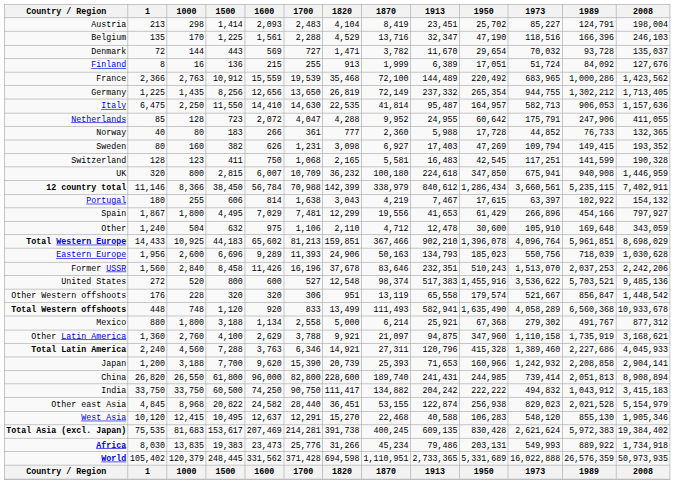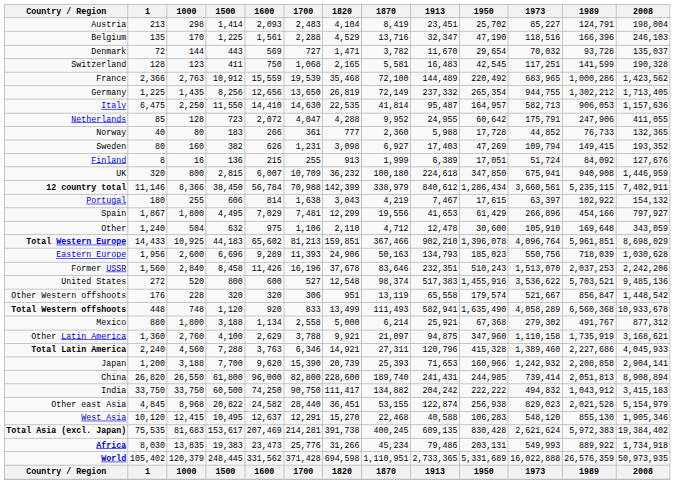 <table class="wikitable sortable" style="text-align: right;">
 <tr ---->
 <th>Country / Region</th>
 <th>1</th>
 <th>1000</th>
 <th>1500</th>
 <th>1600</th>
 <th>1700</th>
 <th>1820</th>
 <th>1870</th>
 <th>1913</th>
 <th>1950</th>
 <th>1973</th>
 <th>1989</th>
 <th>2008</th>
 </tr>
 <tr>
 <td>Austria</td>
 <td>213</td>
 <td>298</td>
 <td>1,414</td>
 <td>2,093</td>
 <td>2,483</td>
 <td>4,104</td>
 <td>8,419</td>
 <td>23,451</td>
 <td>25,702</td>
 <td>85,227</td>
 <td>124,791</td>
 <td>198,004</td>
 </tr>
 <tr>
 <td>Belgium</td>
 <td>135</td>
 <td>170</td>
 <td>1,225</td>
 <td>1,561</td>
 <td>2,288</td>
 <td>4,529</td>
 <td>13,716</td>
 <td>32,347</td>
 <td>47,190</td>
 <td>118,516</td>
 <td>166,396</td>
 <td>246,103</td>
 </tr>
 <tr>
 <td>Denmark</td>
 <td>72</td>
 <td>144</td>
 <td>443</td>
 <td>569</td>
 <td>727</td>
 <td>1,471</td>
 <td>3,782</td>
 <td>11,670</td>
 <td>29,654</td>
 <td>70,032</td>
 <td>93,728</td>
 <td>135,037</td>
 </tr>
 <tr>
-<td><a href='#'>Finland</a></td>
-<td>8</td>
-<td>16</td>
-<td>136</td>
-<td>215</td>
-<td>255</td>
-<td>913</td>
-<td>1,999</td>
-<td>6,389</td>
-<td>17,051</td>
-<td>51,724</td>
-<td>84,092</td>
-<td>127,676</td>
+<td>Switzerland</td>
+<td>128</td>
+<td>123</td>
+<td>411</td>
+<td>750</td>
+<td>1,068</td>
+<td>2,165</td>
+<td>5,581</td>
+<td>16,483</td>
+<td>42,545</td>
+<td>117,251</td>
+<td>141,599</td>
+<td>190,328</td>
 </tr>
 <tr>
 <td>France</td>
 <td>2,366</td>
 <td>2,763</td>
 <td>10,912</td>
 <td>15,559</td>
 <td>19,539</td>
 <td>35,468</td>
 <td>72,100</td>
 <td>144,489</td>
 <td>220,492</td>
 <td>683,965</td>
 <td>1,000,286</td>
 <td>1,423,562</td>
 </tr>
 <tr>
 <td>Germany</td>
 <td>1,225</td>
 <td>1,435</td>
 <td>8,256</td>
 <td>12,656</td>
 <td>13,650</td>
 <td>26,819</td>
 <td>72,149</td>
 <td>237,332</td>
 <td>265,354</td>
 <td>944,755</td>
 <td>1,302,212</td>
 <td>1,713,405</td>
 </tr>
 <tr>
 <td><a href='#'>Italy</a></td>
 <td>6,475</td>
 <td>2,250</td>
 <td>11,550</td>
 <td>14,410</td>
 <td>14,630</td>
 <td>22,535</td>
 <td>41,814</td>
 <td>95,487</td>
 <td>164,957</td>
 <td>582,713</td>
 <td>906,053</td>
 <td>1,157,636</td>
 </tr>
 <tr>
 <td><a href='#'>Netherlands</a></td>
 <td>85</td>
 <td>128</td>
 <td>723</td>
 <td>2,072</td>
 <td>4,047</td>
 <td>4,288</td>
 <td>9,952</td>
 <td>24,955</td>
 <td>60,642</td>
 <td>175,791</td>
 <td>247,906</td>
 <td>411,055</td>
 </tr>
 <tr>
 <td>Norway</td>
 <td>40</td>
 <td>80</td>
 <td>183</td>
 <td>266</td>
 <td>361</td>
 <td>777</td>
 <td>2,360</td>
 <td>5,988</td>
 <td>17,728</td>
 <td>44,852</td>
 <td>76,733</td>
 <td>132,365</td>
 </tr>
 <tr>
 <td>Sweden</td>
 <td>80</td>
 <td>160</td>
 <td>382</td>
 <td>626</td>
 <td>1,231</td>
 <td>3,098</td>
 <td>6,927</td>
 <td>17,403</td>
 <td>47,269</td>
 <td>109,794</td>
 <td>149,415</td>
 <td>193,352</td>
 </tr>
 <tr>
-<td>Switzerland</td>
-<td>128</td>
-<td>123</td>
-<td>411</td>
-<td>750</td>
-<td>1,068</td>
-<td>2,165</td>
-<td>5,581</td>
-<td>16,483</td>
-<td>42,545</td>
-<td>117,251</td>
-<td>141,599</td>
-<td>190,328</td>
+<td><a href='#'>Finland</a></td>
+<td>8</td>
+<td>16</td>
+<td>136</td>
+<td>215</td>
+<td>255</td>
+<td>913</td>
+<td>1,999</td>
+<td>6,389</td>
+<td>17,051</td>
+<td>51,724</td>
+<td>84,092</td>
+<td>127,676</td>
 </tr>
 <tr>
 <td>UK</td>
 <td>320</td>
 <td>800</td>
 <td>2,815</td>
 <td>6,007</td>
 <td>10,709</td>
 <td>36,232</td>
 <td>100,180</td>
 <td>224,618</td>
 <td>347,850</td>
 <td>675,941</td>
 <td>940,908</td>
 <td>1,446,959</td>
 </tr>
 <tr>
 <td><strong>12 country total</strong></td>
 <td>11,146</td>
 <td>8,366</td>
 <td>38,450</td>
 <td>56,784</td>
 <td>70,988</td>
 <td>142,399</td>
 <td>338,979</td>
 <td>840,612</td>
 <td>1,286,434</td>
 <td>3,660,561</td>
 <td>5,235,115</td>
 <td>7,402,911</td>
 </tr>
 <tr>
 <td><a href='#'>Portugal</a></td>
 <td>180</td>
 <td>255</td>
 <td>606</td>
 <td>814</td>
 <td>1,638</td>
 <td>3,043</td>
 <td>4,219</td>
 <td>7,467</td>
 <td>17,615</td>
 <td>63,397</td>
 <td>102,922</td>
 <td>154,132</td>
 </tr>
 <tr>
 <td>Spain</td>
 <td>1,867</td>
 <td>1,800</td>
 <td>4,495</td>
 <td>7,029</td>
 <td>7,481</td>
 <td>12,299</td>
 <td>19,556</td>
 <td>41,653</td>
 <td>61,429</td>
 <td>266,896</td>
 <td>454,166</td>
 <td>797,927</td>
 </tr>
 <tr>
 <td>Other</td>
 <td>1,240</td>
 <td>504</td>
 <td>632</td>
 <td>975</td>
 <td>1,106</td>
 <td>2,110</td>
 <td>4,712</td>
 <td>12,478</td>
 <td>30,600</td>
 <td>105,910</td>
 <td>169,648</td>
 <td>343,059</td>
 </tr>
 <tr>
 <td><strong>Total <a href='#'>Western Europe</a></strong></td>
 <td>14,433</td>
 <td>10,925</td>
 <td>44,183</td>
 <td>65,602</td>
 <td>81,213</td>
 <td>159,851</td>
 <td>367,466</td>
 <td>902,210</td>
 <td>1,396,078</td>
 <td>4,096,764</td>
 <td>5,961,851</td>
 <td>8,698,029</td>
 </tr>
 <tr>
 <td><a href='#'>Eastern Europe</a></td>
 <td>1,956</td>
 <td>2,600</td>
 <td>6,696</td>
 <td>9,289</td>
 <td>11,393</td>
 <td>24,906</td>
 <td>50,163</td>
 <td>134,793</td>
 <td>185,023</td>
 <td>550,756</td>
 <td>718,039</td>
 <td>1,030,628</td>
 </tr>
 <tr>
 <td>Former <a href='#'>USSR</a></td>
 <td>1,560</td>
 <td>2,840</td>
 <td>8,458</td>
 <td>11,426</td>
 <td>16,196</td>
 <td>37,678</td>
 <td>83,646</td>
 <td>232,351</td>
 <td>510,243</td>
 <td>1,513,070</td>
 <td>2,037,253</td>
 <td>2,242,206</td>
 </tr>
 <tr>
 <td>United States</td>
 <td>272</td>
 <td>520</td>
 <td>800</td>
 <td>600</td>
 <td>527</td>
 <td>12,548</td>
 <td>98,374</td>
 <td>517,383</td>
 <td>1,455,916</td>
 <td>3,536,622</td>
 <td>5,703,521</td>
 <td>9,485,136</td>
 </tr>
 <tr>
 <td>Other Western offshoots</td>
 <td>176</td>
 <td>228</td>
 <td>320</td>
 <td>320</td>
 <td>306</td>
 <td>951</td>
 <td>13,119</td>
 <td>65,558</td>
 <td>179,574</td>
 <td>521,667</td>
 <td>856,847</td>
 <td>1,448,542</td>
 </tr>
 <tr>
 <td><strong>Total Western offshoots</strong></td>
 <td>448</td>
 <td>748</td>
 <td>1,120</td>
 <td>920</td>
 <td>833</td>
 <td>13,499</td>
 <td>111,493</td>
 <td>582,941</td>
 <td>1,635,490</td>
 <td>4,058,289</td>
 <td>6,560,368</td>
 <td>10,933,678</td>
 </tr>
 <tr>
 <td>Mexico</td>
 <td>880</td>
 <td>1,800</td>
 <td>3,188</td>
 <td>1,134</td>
 <td>2,558</td>
 <td>5,000</td>
 <td>6,214</td>
 <td>25,921</td>
 <td>67,368</td>
 <td>279,302</td>
 <td>491,767</td>
 <td>877,312</td>
 </tr>
 <tr>
 <td>Other <a href='#'>Latin America</a></td>
 <td>1,360</td>
 <td>2,760</td>
 <td>4,100</td>
 <td>2,629</td>
 <td>3,788</td>
 <td>9,921</td>
 <td>21,097</td>
 <td>94,875</td>
 <td>347,960</td>
 <td>1,110,158</td>
 <td>1,735,919</td>
 <td>3,168,621</td>
 </tr>
 <tr>
 <td><strong>Total Latin America</strong></td>
 <td>2,240</td>
 <td>4,560</td>
 <td>7,288</td>
 <td>3,763</td>
 <td>6,346</td>
 <td>14,921</td>
 <td>27,311</td>
 <td>120,796</td>
 <td>415,328</td>
 <td>1,389,460</td>
 <td>2,227,686</td>
 <td>4,045,933</td>
 </tr>
 <tr>
 <td>Japan</td>
 <td>1,200</td>
 <td>3,188</td>
 <td>7,700</td>
 <td>9,620</td>
 <td>15,390</td>
 <td>20,739</td>
 <td>25,393</td>
 <td>71,653</td>
 <td>160,966</td>
 <td>1,242,932</td>
 <td>2,208,858</td>
 <td>2,904,141</td>
 </tr>
 <tr>
 <td>China</td>
 <td>26,820</td>
 <td>26,550</td>
 <td>61,800</td>
 <td>96,000</td>
 <td>82,800</td>
 <td>228,600</td>
 <td>189,740</td>
 <td>241,431</td>
 <td>244,985</td>
 <td>739,414</td>
 <td>2,051,813</td>
 <td>8,908,894</td>
 </tr>
 <tr>
 <td>India</td>
 <td>33,750</td>
 <td>33,750</td>
 <td>60,500</td>
 <td>74,250</td>
 <td>90,750</td>
 <td>111,417</td>
 <td>134,882</td>
 <td>204,242</td>
 <td>222,222</td>
 <td>494,832</td>
 <td>1,043,912</td>
 <td>3,415,183</td>
 </tr>
 <tr>
 <td>Other east Asia</td>
 <td>4,845</td>
 <td>8,968</td>
 <td>20,822</td>
 <td>24,582</td>
 <td>28,440</td>
 <td>36,451</td>
 <td>53,155</td>
 <td>122,874</td>
 <td>256,938</td>
 <td>829,023</td>
 <td>2,021,528</td>
 <td>5,154,979</td>
 </tr>
 <tr>
 <td><a href='#'>West Asia</a></td>
 <td>10,120</td>
 <td>12,415</td>
 <td>10,495</td>
 <td>12,637</td>
 <td>12,291</td>
 <td>15,270</td>
 <td>22,468</td>
 <td>40,588</td>
 <td>106,283</td>
 <td>548,120</td>
 <td>855,130</td>
 <td>1,905,346</td>
 </tr>
 <tr>
 <td><strong>Total Asia (excl. Japan)</strong></td>
 <td>75,535</td>
 <td>81,683</td>
 <td>153,617</td>
 <td>207,469</td>
 <td>214,281</td>
 <td>391,738</td>
 <td>400,245</td>
 <td>609,135</td>
 <td>830,428</td>
 <td>2,621,624</td>
 <td>5,972,383</td>
 <td>19,384,402</td>
 </tr>
 <tr>
 <td><strong><a href='#'>Africa</a></strong></td>
 <td>8,030</td>
 <td>13,835</td>
 <td>19,383</td>
 <td>23,473</td>
 <td>25,776</td>
 <td>31,266</td>
 <td>45,234</td>
 <td>79,486</td>
 <td>203,131</td>
 <td>549,993</td>
 <td>889,922</td>
 <td>1,734,918</td>
 </tr>
 <tr>
 <td><strong><a href='#'>World</a></strong></td>
 <td>105,402</td>
 <td>120,379</td>
 <td>248,445</td>
 <td>331,562</td>
 <td>371,428</td>
 <td>694,598</td>
 <td>1,110,951</td>
 <td>2,733,365</td>
 <td>5,331,689</td>
 <td>16,022,888</td>
 <td>26,576,359</td>
 <td>50,973,935</td>
 </tr>
 <tr class="sortbottom">
 <th>Country / Region</th>
 <th>1</th>
 <th>1000</th>
 <th>1500</th>
 <th>1600</th>
 <th>1700</th>
 <th>1820</th>
 <th>1870</th>
 <th>1913</th>
 <th>1950</th>
 <th>1973</th>
 <th>1989</th>
 <th>2008</th>
 </tr>
 <tr>
 </tr>
 </table>
